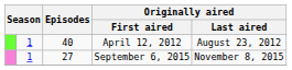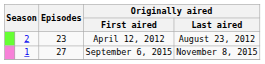 <table class="wikitable plainrowheaders" style="text-align:center">
 <tr>
 <th colspan="2" rowspan="2">Season</th>
 <th rowspan="2">Episodes</th>
 <th colspan="2">Originally aired</th>
 </tr>
 <tr>
 <th>First aired</th>
 <th>Last aired</th>
 </tr>
 <tr>
 <td style="background-color: #66FF33"></td>
-<td><a href='#'>1</a></td>
-<td>40</td>
+<td><a href='#'>2</a></td>
+<td>23</td>
 <td>April 12, 2012</td>
 <td>August 23, 2012</td>
 </tr>
 <tr>
 <td style="background-color: #F781D8"></td>
 <td><a href='#'>1</a></td>
 <td>27</td>
 <td>September 6, 2015</td>
 <td>November 8, 2015</td>
 </tr>
 <tr>
 </tr>
 </table>
